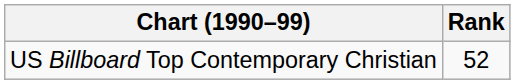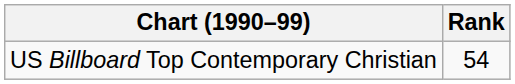 <table class="wikitable">
 <tr>
 <th>Chart (1990–99)</th>
 <th>Rank</th>
 </tr>
 <tr>
 <td>US <em>Billboard</em> Top Contemporary Christian</td>
-<td style="text-align:center;">52</td>
+<td style="text-align:center;">54</td>
 </tr>
 </table>
